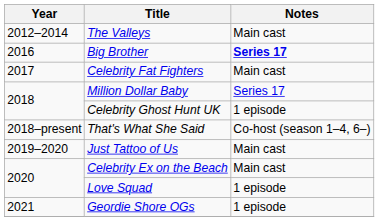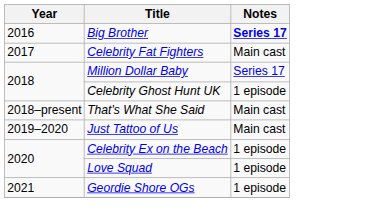 <table class="wikitable">
 <tr>
 <th>Year</th>
 <th>Title</th>
 <th>Notes</th>
-</tr>
-<tr>
-<td>2012–2014</td>
-<td><em><a href='#'>The Valleys</a></em></td>
-<td>Main cast</td>
 </tr>
 <tr>
 <td>2016</td>
 <td><em><a href='#'>Big Brother</a></em></td>
 <td><strong><a href='#'>Series 17</a></strong></td>
 </tr>
 <tr>
 <td>2017</td>
 <td><em><a href='#'>Celebrity Fat Fighters</a></em></td>
 <td>Main cast</td>
 </tr>
 <tr>
 <td rowspan="2">2018</td>
 <td><em><a href='#'>Million Dollar Baby</a></em></td>
 <td><a href='#'>Series 17</a></td>
 </tr>
 <tr>
 <td><em>Celebrity Ghost Hunt UK</em></td>
 <td>1 episode</td>
 </tr>
 <tr>
 <td>2018–present</td>
 <td><em>That's What She Said</em></td>
-<td>Co-host (season 1–4, 6–)</td>
+<td>Main cast</td>
 </tr>
 <tr>
 <td>2019–2020</td>
 <td><em><a href='#'>Just Tattoo of Us</a></em></td>
 <td>Main cast</td>
 </tr>
 <tr>
 <td rowspan="2">2020</td>
 <td><em><a href='#'>Celebrity Ex on the Beach</a></em></td>
-<td>Main cast</td>
+<td>1 episode</td>
 </tr>
 <tr>
 <td><em><a href='#'>Love Squad</a></em></td>
 <td>1 episode</td>
 </tr>
 <tr>
 <td>2021</td>
 <td><em><a href='#'>Geordie Shore OGs</a></em></td>
 <td>1 episode</td>
 </tr>
 <tr>
 </tr>
 </table>
